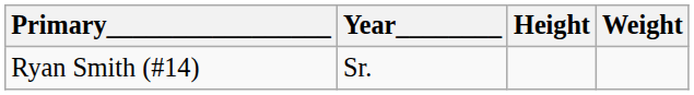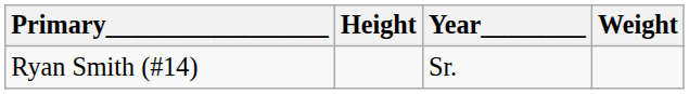 <table class="wikitable">
 <tr>
 <th>Primary_________________</th>
+<th>Height</th>
 <th>Year________</th>
-<th>Height</th>
 <th>Weight</th>
 </tr>
 <tr>
 <td>Ryan Smith (#14)</td>
+<td></td>
 <td>Sr.</td>
-<td></td>
 <td></td>
 </tr>
 </table>
